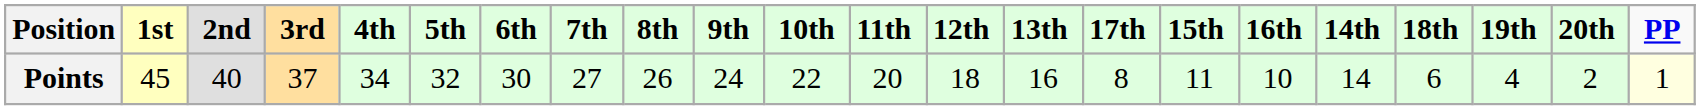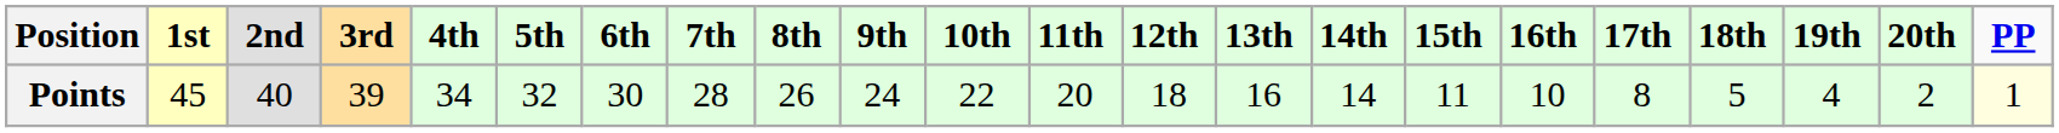 <table class="wikitable" style="font-size:85%; text-align:center">
 <tr>
 <th>Position</th>
 <td style="background:#ffffbf"> <strong>1st</strong> </td>
 <td style="background:#dfdfdf"> <strong>2nd</strong> </td>
 <td style="background:#ffdf9f"> <strong>3rd</strong> </td>
 <td style="background:#dfffdf"> <strong>4th</strong> </td>
 <td style="background:#dfffdf"> <strong>5th</strong> </td>
 <td style="background:#dfffdf"> <strong>6th</strong> </td>
 <td style="background:#dfffdf"> <strong>7th</strong> </td>
 <td style="background:#dfffdf"> <strong>8th</strong> </td>
 <td style="background:#dfffdf"> <strong>9th</strong> </td>
 <td style="background:#dfffdf"> <strong>10th</strong> </td>
 <td style="background:#dfffdf"><strong>11th</strong> </td>
 <td style="background:#dfffdf"><strong>12th</strong> </td>
 <td style="background:#dfffdf"><strong>13th</strong> </td>
-<td style="background:#dfffdf"><strong>17th</strong> </td>
+<td style="background:#dfffdf"><strong>14th</strong> </td>
 <td style="background:#dfffdf"><strong>15th</strong> </td>
 <td style="background:#dfffdf"><strong>16th</strong> </td>
-<td style="background:#dfffdf"><strong>14th</strong> </td>
+<td style="background:#dfffdf"><strong>17th</strong> </td>
 <td style="background:#dfffdf"><strong>18th</strong> </td>
 <td style="background:#dfffdf"><strong>19th</strong> </td>
 <td style="background:#dfffdf"><strong>20th</strong> </td>
 <td> <strong><a href='#'>PP</a></strong> </td>
 </tr>
 <tr>
 <th>Points</th>
 <td style="background:#ffffbf">45</td>
 <td style="background:#dfdfdf">40</td>
-<td style="background:#ffdf9f">37</td>
+<td style="background:#ffdf9f">39</td>
 <td style="background:#dfffdf">34</td>
 <td style="background:#dfffdf">32</td>
 <td style="background:#dfffdf">30</td>
-<td style="background:#dfffdf">27</td>
+<td style="background:#dfffdf">28</td>
 <td style="background:#dfffdf">26</td>
 <td style="background:#dfffdf">24</td>
 <td style="background:#dfffdf">22</td>
 <td style="background:#dfffdf">20</td>
 <td style="background:#dfffdf">18</td>
 <td style="background:#dfffdf">16</td>
-<td style="background:#dfffdf">8</td>
+<td style="background:#dfffdf">14</td>
 <td style="background:#dfffdf">11</td>
 <td style="background:#dfffdf">10</td>
-<td style="background:#dfffdf">14</td>
-<td style="background:#dfffdf">6</td>
+<td style="background:#dfffdf">8</td>
+<td style="background:#dfffdf">5</td>
 <td style="background:#dfffdf">4</td>
 <td style="background:#dfffdf">2</td>
 <td style="background: lightyellow;">1</td>
 </tr>
 </table>
